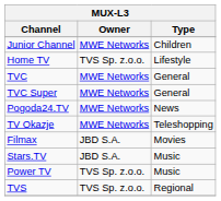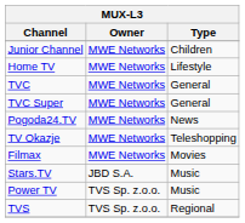 <table class="wikitable" style="font-size: 90%">
 <tr>
 <th colspan=12>MUX-L3</th>
 </tr>
 <tr>
 <th>Channel</th>
 <th>Owner</th>
 <th>Type</th>
 </tr>
 <tr>
 </tr>
 <tr>
 <td><a href='#'>Junior Channel</a></td>
 <td><a href='#'>MWE Networks</a></td>
 <td>Children</td>
 </tr>
 <tr>
 <td><a href='#'>Home TV</a></td>
-<td>TVS Sp. z.o.o.</td>
+<td><a href='#'>MWE Networks</a></td>
 <td>Lifestyle</td>
 </tr>
 <tr>
 <td><a href='#'>TVC</a></td>
 <td><a href='#'>MWE Networks</a></td>
 <td>General</td>
 </tr>
 <tr>
 <td><a href='#'>TVC Super</a></td>
 <td><a href='#'>MWE Networks</a></td>
 <td>General</td>
 </tr>
 <tr>
 <td><a href='#'>Pogoda24.TV</a></td>
 <td><a href='#'>MWE Networks</a></td>
 <td>News</td>
 </tr>
 <tr>
 <td><a href='#'>TV Okazje</a></td>
 <td><a href='#'>MWE Networks</a></td>
 <td>Teleshopping</td>
 </tr>
 <tr>
 <td><a href='#'>Filmax</a></td>
-<td>JBD S.A.</td>
+<td><a href='#'>MWE Networks</a></td>
 <td>Movies</td>
 </tr>
 <tr>
 <td><a href='#'>Stars.TV</a></td>
 <td>JBD S.A.</td>
 <td>Music</td>
 </tr>
 <tr>
 <td><a href='#'>Power TV</a></td>
 <td>TVS Sp. z.o.o.</td>
 <td>Music</td>
 </tr>
 <tr>
 <td><a href='#'>TVS</a></td>
 <td>TVS Sp. z.o.o.</td>
 <td>Regional</td>
 </tr>
 <tr>
 </tr>
 </table>
